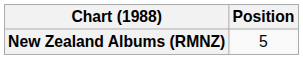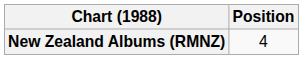 <table class="wikitable plainrowheaders" style="text-align:center;">
 <tr>
 <th>Chart (1988)</th>
 <th>Position</th>
 </tr>
 <tr>
 <th scope="row">New Zealand Albums (RMNZ)</th>
-<td>5</td>
+<td>4</td>
 </tr>
 </table>
